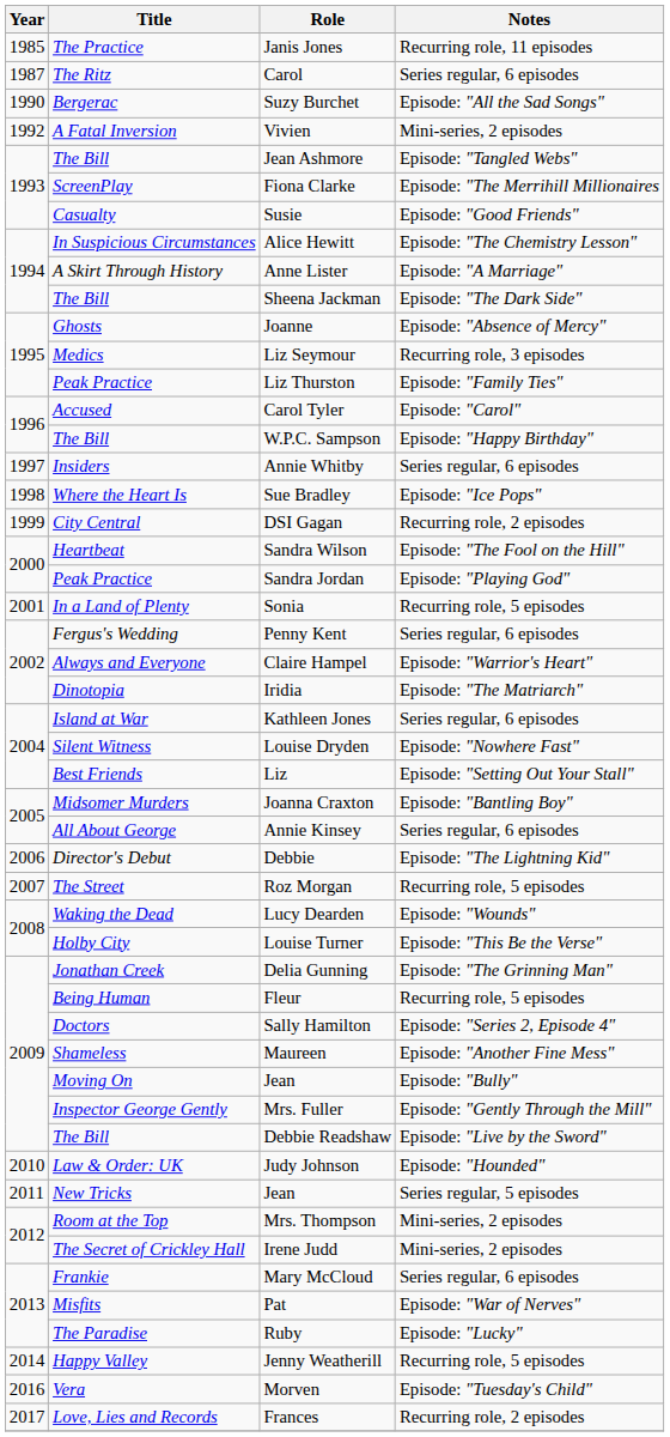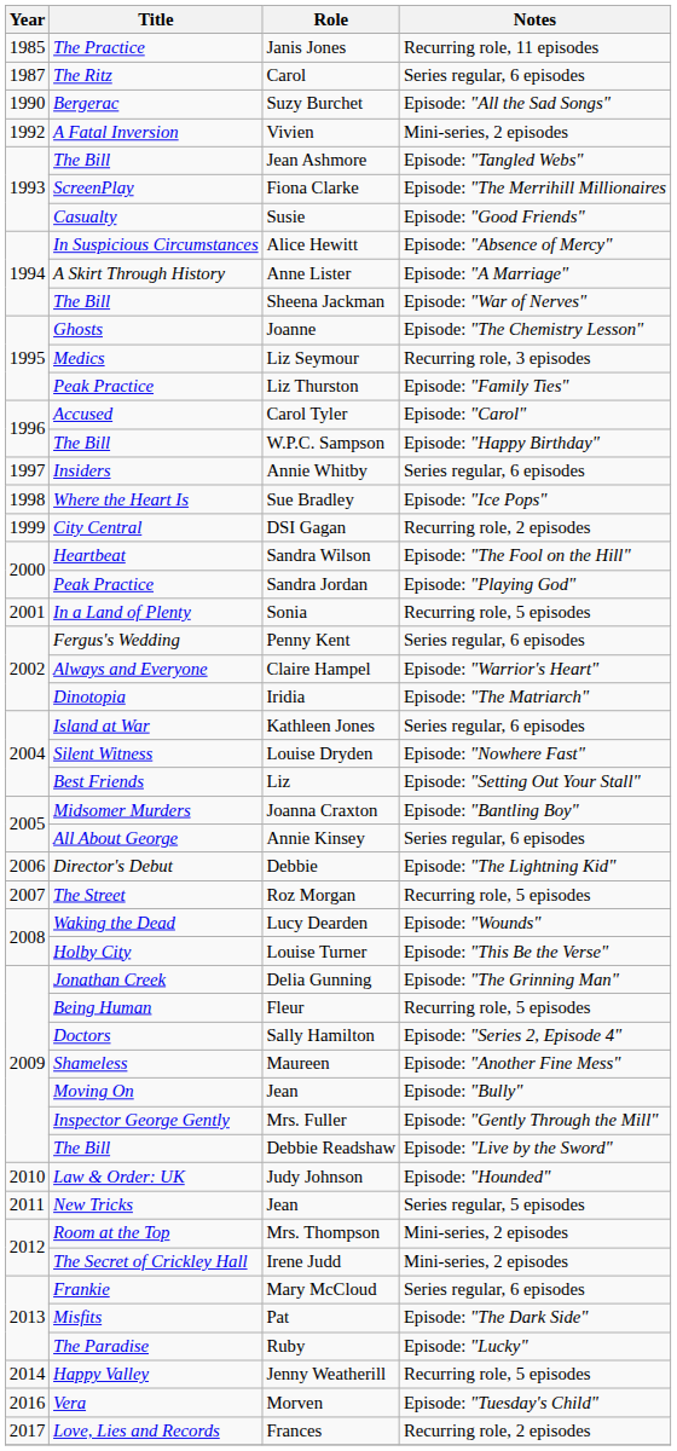 <table class="wikitable sortable">
 <tr>
 <th>Year</th>
 <th>Title</th>
 <th>Role</th>
 <th class="unsortable">Notes</th>
 </tr>
 <tr>
 <td>1985</td>
 <td><em><a href='#'>The Practice</a></em></td>
 <td>Janis Jones</td>
 <td>Recurring role, 11 episodes</td>
 </tr>
 <tr>
 <td>1987</td>
 <td><em><a href='#'>The Ritz</a></em></td>
 <td>Carol</td>
 <td>Series regular, 6 episodes</td>
 </tr>
 <tr>
 <td>1990</td>
 <td><em><a href='#'>Bergerac</a></em></td>
 <td>Suzy Burchet</td>
 <td>Episode: <em>"All the Sad Songs"</em></td>
 </tr>
 <tr>
 <td>1992</td>
 <td><em><a href='#'>A Fatal Inversion</a></em></td>
 <td>Vivien</td>
 <td>Mini-series, 2 episodes</td>
 </tr>
 <tr>
 <td rowspan="3">1993</td>
 <td><em><a href='#'>The Bill</a></em></td>
 <td>Jean Ashmore</td>
 <td>Episode: <em>"Tangled Webs"</em></td>
 </tr>
 <tr>
 <td><em><a href='#'>ScreenPlay</a></em></td>
 <td>Fiona Clarke</td>
 <td>Episode: <em>"The Merrihill Millionaires</em></td>
 </tr>
 <tr>
 <td><em><a href='#'>Casualty</a></em></td>
 <td>Susie</td>
 <td>Episode: <em>"Good Friends"</em></td>
 </tr>
 <tr>
 <td rowspan="3">1994</td>
 <td><em><a href='#'>In Suspicious Circumstances</a></em></td>
 <td>Alice Hewitt</td>
-<td>Episode: <em>"The Chemistry Lesson"</em></td>
+<td>Episode: <em>"Absence of Mercy"</em></td>
 </tr>
 <tr>
 <td><em>A Skirt Through History</em></td>
 <td>Anne Lister</td>
 <td>Episode: <em>"A Marriage"</em></td>
 </tr>
 <tr>
 <td><em><a href='#'>The Bill</a></em></td>
 <td>Sheena Jackman</td>
-<td>Episode: <em>"The Dark Side"</em></td>
+<td>Episode: <em>"War of Nerves"</em></td>
 </tr>
 <tr>
 <td rowspan="3">1995</td>
 <td><em><a href='#'>Ghosts</a></em></td>
 <td>Joanne</td>
-<td>Episode: <em>"Absence of Mercy"</em></td>
+<td>Episode: <em>"The Chemistry Lesson"</em></td>
 </tr>
 <tr>
 <td><em><a href='#'>Medics</a></em></td>
 <td>Liz Seymour</td>
 <td>Recurring role, 3 episodes</td>
 </tr>
 <tr>
 <td><em><a href='#'>Peak Practice</a></em></td>
 <td>Liz Thurston</td>
 <td>Episode: <em>"Family Ties"</em></td>
 </tr>
 <tr>
 <td rowspan="2">1996</td>
 <td><em><a href='#'>Accused</a></em></td>
 <td>Carol Tyler</td>
 <td>Episode: <em>"Carol"</em></td>
 </tr>
 <tr>
 <td><em><a href='#'>The Bill</a></em></td>
 <td>W.P.C. Sampson</td>
 <td>Episode: <em>"Happy Birthday"</em></td>
 </tr>
 <tr>
 <td>1997</td>
 <td><em><a href='#'>Insiders</a></em></td>
 <td>Annie Whitby</td>
 <td>Series regular, 6 episodes</td>
 </tr>
 <tr>
 <td>1998</td>
 <td><em><a href='#'>Where the Heart Is</a></em></td>
 <td>Sue Bradley</td>
 <td>Episode: <em>"Ice Pops"</em></td>
 </tr>
 <tr>
 <td>1999</td>
 <td><em><a href='#'>City Central</a></em></td>
 <td>DSI Gagan</td>
 <td>Recurring role, 2 episodes</td>
 </tr>
 <tr>
 <td rowspan="2">2000</td>
 <td><em><a href='#'>Heartbeat</a></em></td>
 <td>Sandra Wilson</td>
 <td>Episode: <em>"The Fool on the Hill"</em></td>
 </tr>
 <tr>
 <td><em><a href='#'>Peak Practice</a></em></td>
 <td>Sandra Jordan</td>
 <td>Episode: <em>"Playing God"</em></td>
 </tr>
 <tr>
 <td>2001</td>
 <td><em><a href='#'>In a Land of Plenty</a></em></td>
 <td>Sonia</td>
 <td>Recurring role, 5 episodes</td>
 </tr>
 <tr>
 <td rowspan="3">2002</td>
 <td><em>Fergus's Wedding</em></td>
 <td>Penny Kent</td>
 <td>Series regular, 6 episodes</td>
 </tr>
 <tr>
 <td><em><a href='#'>Always and Everyone</a></em></td>
 <td>Claire Hampel</td>
 <td>Episode: <em>"Warrior's Heart"</em></td>
 </tr>
 <tr>
 <td><em><a href='#'>Dinotopia</a></em></td>
 <td>Iridia</td>
 <td>Episode: <em>"The Matriarch"</em></td>
 </tr>
 <tr>
 <td rowspan="3">2004</td>
 <td><em><a href='#'>Island at War</a></em></td>
 <td>Kathleen Jones</td>
 <td>Series regular, 6 episodes</td>
 </tr>
 <tr>
 <td><em><a href='#'>Silent Witness</a></em></td>
 <td>Louise Dryden</td>
 <td>Episode: <em>"Nowhere Fast"</em></td>
 </tr>
 <tr>
 <td><em><a href='#'>Best Friends</a></em></td>
 <td>Liz</td>
 <td>Episode: <em>"Setting Out Your Stall"</em></td>
 </tr>
 <tr>
 <td rowspan="2">2005</td>
 <td><em><a href='#'>Midsomer Murders</a></em></td>
 <td>Joanna Craxton</td>
 <td>Episode: <em>"Bantling Boy"</em></td>
 </tr>
 <tr>
 <td><em><a href='#'>All About George</a></em></td>
 <td>Annie Kinsey</td>
 <td>Series regular, 6 episodes</td>
 </tr>
 <tr>
 <td>2006</td>
 <td><em>Director's Debut</em></td>
 <td>Debbie</td>
 <td>Episode: <em>"The Lightning Kid"</em></td>
 </tr>
 <tr>
 <td>2007</td>
 <td><em><a href='#'>The Street</a></em></td>
 <td>Roz Morgan</td>
 <td>Recurring role, 5 episodes</td>
 </tr>
 <tr>
 <td rowspan="2">2008</td>
 <td><em><a href='#'>Waking the Dead</a></em></td>
 <td>Lucy Dearden</td>
 <td>Episode: <em>"Wounds"</em></td>
 </tr>
 <tr>
 <td><em><a href='#'>Holby City</a></em></td>
 <td>Louise Turner</td>
 <td>Episode: <em>"This Be the Verse"</em></td>
 </tr>
 <tr>
 <td rowspan="7">2009</td>
 <td><em><a href='#'>Jonathan Creek</a></em></td>
 <td>Delia Gunning</td>
 <td>Episode: <em>"The Grinning Man"</em></td>
 </tr>
 <tr>
 <td><em><a href='#'>Being Human</a></em></td>
 <td>Fleur</td>
 <td>Recurring role, 5 episodes</td>
 </tr>
 <tr>
 <td><em><a href='#'>Doctors</a></em></td>
 <td>Sally Hamilton</td>
 <td>Episode: <em>"Series 2, Episode 4"</em></td>
 </tr>
 <tr>
 <td><em><a href='#'>Shameless</a></em></td>
 <td>Maureen</td>
 <td>Episode: <em>"Another Fine Mess"</em></td>
 </tr>
 <tr>
 <td><em><a href='#'>Moving On</a></em></td>
 <td>Jean</td>
 <td>Episode: <em>"Bully"</em></td>
 </tr>
 <tr>
 <td><em><a href='#'>Inspector George Gently</a></em></td>
 <td>Mrs. Fuller</td>
 <td>Episode: <em>"Gently Through the Mill"</em></td>
 </tr>
 <tr>
 <td><em><a href='#'>The Bill</a></em></td>
 <td>Debbie Readshaw</td>
 <td>Episode: <em>"Live by the Sword"</em></td>
 </tr>
 <tr>
 <td>2010</td>
 <td><em><a href='#'>Law & Order: UK</a></em></td>
 <td>Judy Johnson</td>
 <td>Episode: <em>"Hounded"</em></td>
 </tr>
 <tr>
 <td>2011</td>
 <td><em><a href='#'>New Tricks</a></em></td>
 <td>Jean</td>
 <td>Series regular, 5 episodes</td>
 </tr>
 <tr>
 <td rowspan="2">2012</td>
 <td><em><a href='#'>Room at the Top</a></em></td>
 <td>Mrs. Thompson</td>
 <td>Mini-series, 2 episodes</td>
 </tr>
 <tr>
 <td><em><a href='#'>The Secret of Crickley Hall</a></em></td>
 <td>Irene Judd</td>
 <td>Mini-series, 2 episodes</td>
 </tr>
 <tr>
 <td rowspan="3">2013</td>
 <td><em><a href='#'>Frankie</a></em></td>
 <td>Mary McCloud</td>
 <td>Series regular, 6 episodes</td>
 </tr>
 <tr>
 <td><em><a href='#'>Misfits</a></em></td>
 <td>Pat</td>
-<td>Episode: <em>"War of Nerves"</em></td>
+<td>Episode: <em>"The Dark Side"</em></td>
 </tr>
 <tr>
 <td><em><a href='#'>The Paradise</a></em></td>
 <td>Ruby</td>
 <td>Episode: <em>"Lucky"</em></td>
 </tr>
 <tr>
 <td>2014</td>
 <td><em><a href='#'>Happy Valley</a></em></td>
 <td>Jenny Weatherill</td>
 <td>Recurring role, 5 episodes</td>
 </tr>
 <tr>
 <td>2016</td>
 <td><em><a href='#'>Vera</a></em></td>
 <td>Morven</td>
 <td>Episode: <em>"Tuesday's Child"</em></td>
 </tr>
 <tr>
 <td>2017</td>
 <td><em><a href='#'>Love, Lies and Records</a></em></td>
 <td>Frances</td>
 <td>Recurring role, 2 episodes</td>
 </tr>
 <tr>
 </tr>
 </table>
